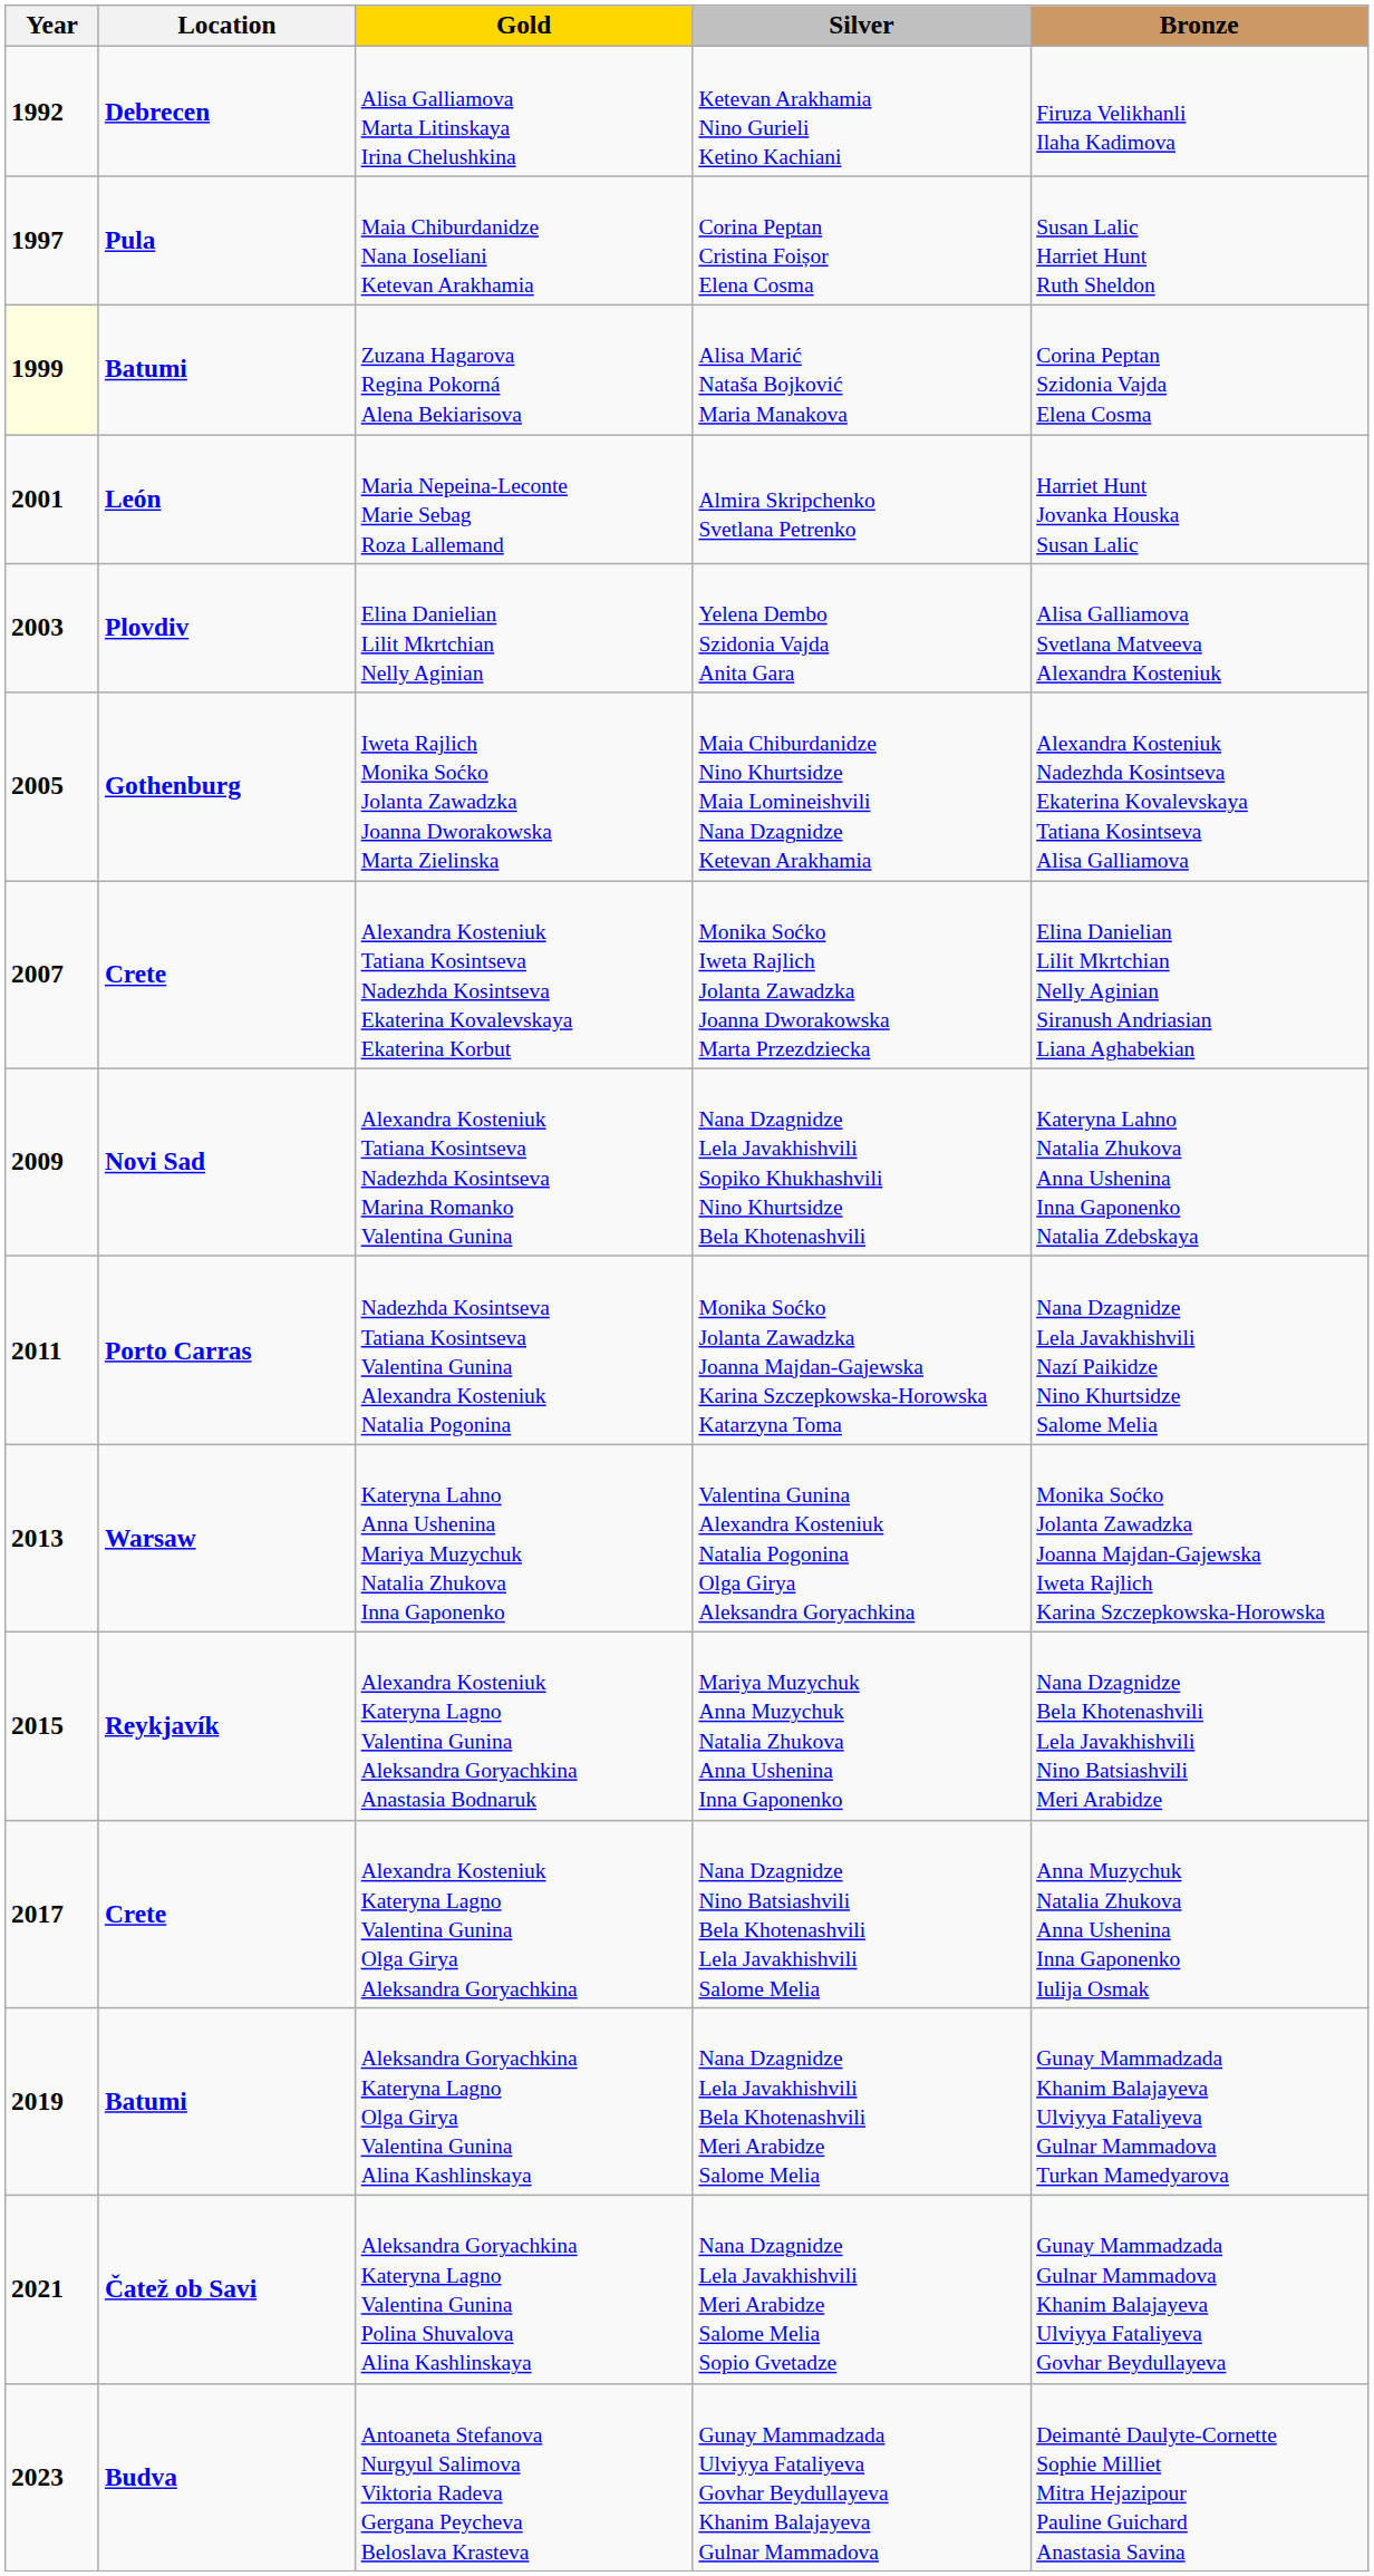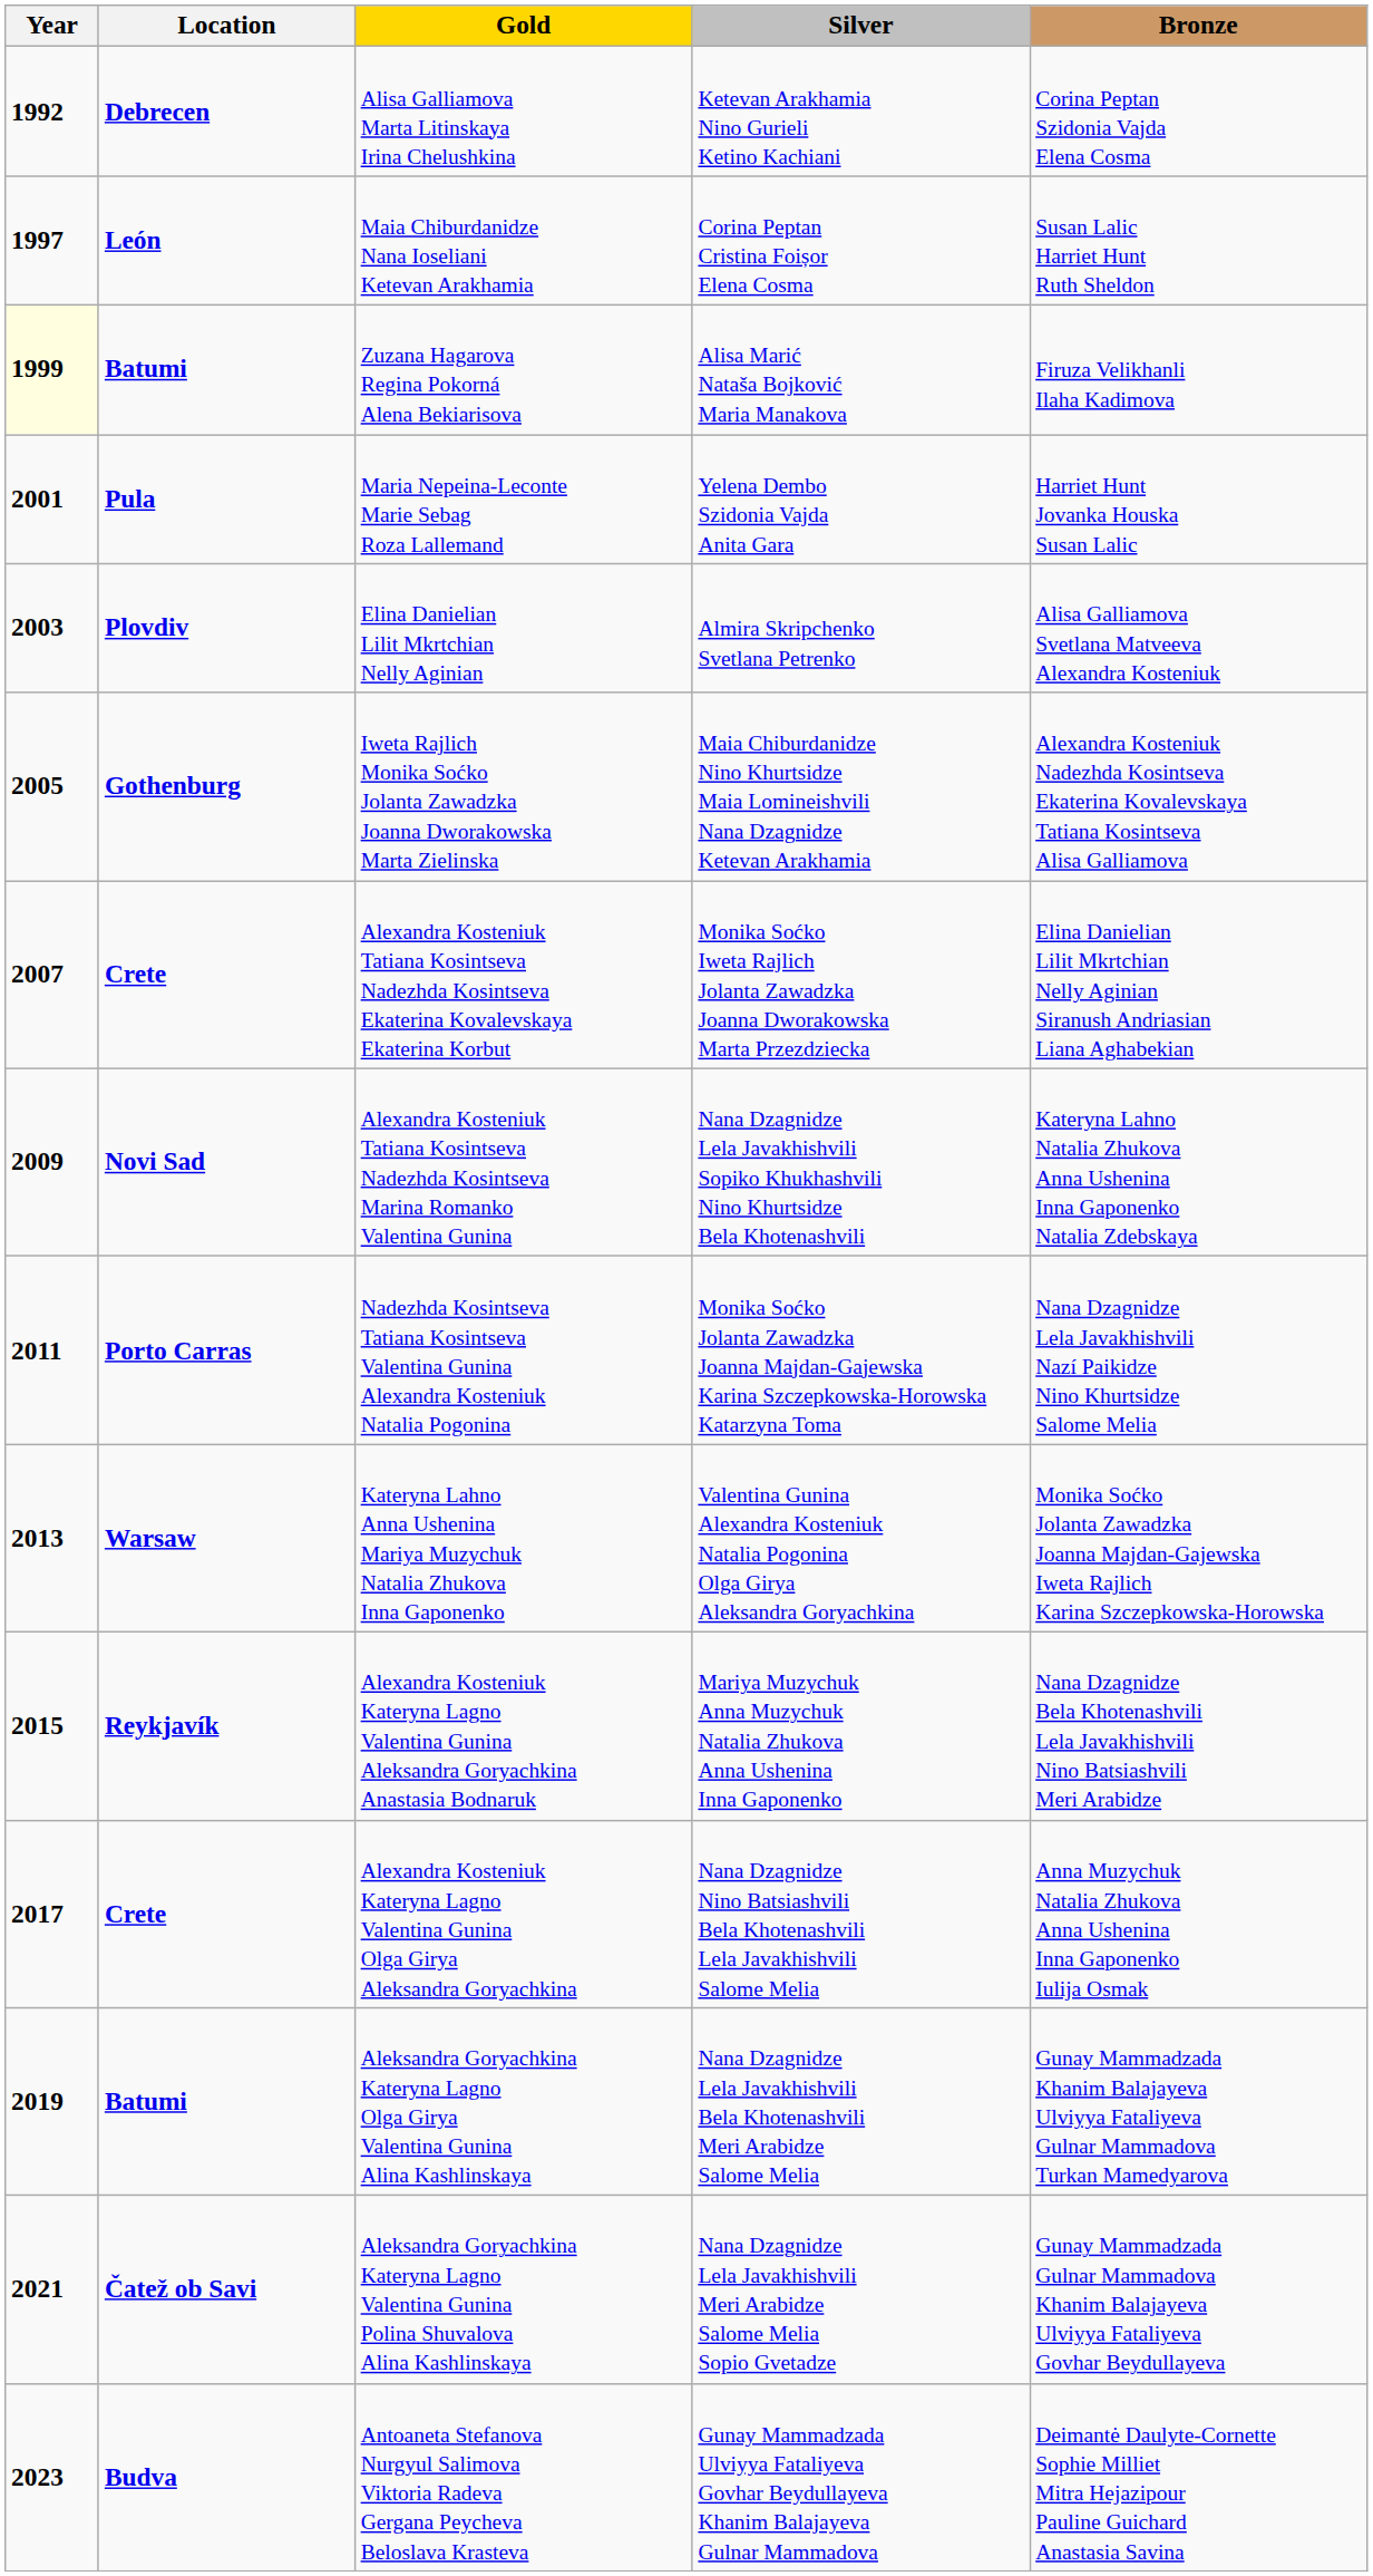 <table class="wikitable">
 <tr>
 <th width=50>Year</th>
 <th width=150>Location</th>
 <th width=200 style="background:gold;">Gold</th>
 <th width=200 style="background:silver;">Silver</th>
 <th width=200 style="background:#cc9966;">Bronze</th>
 </tr>
 <tr>
 <td><strong>1992</strong></td>
 <td> <strong><a href='#'>Debrecen</a></strong><br></td>
 <td><strong></strong><br><small><a href='#'>Alisa Galliamova</a><br><a href='#'>Marta Litinskaya</a><br><a href='#'>Irina Chelushkina</a><br></small></td>
 <td><strong></strong><br><small><a href='#'>Ketevan Arakhamia</a></small><br><small><a href='#'>Nino Gurieli</a></small><br><small><a href='#'>Ketino Kachiani</a></small></td>
-<td><strong></strong><br><small><a href='#'>Firuza Velikhanli</a><br><a href='#'>Ilaha Kadimova</a><br></small></td>
+<td><strong></strong><br><small><a href='#'>Corina Peptan</a></small><br><small><a href='#'>Szidonia Vajda</a></small><br><small><a href='#'>Elena Cosma</a></small></td>
 </tr>
 <tr>
 <td><strong>1997</strong></td>
-<td> <strong><a href='#'>Pula</a></strong><br></td>
+<td> <strong><a href='#'>León</a></strong><br></td>
 <td><strong></strong><br><small><a href='#'>Maia Chiburdanidze</a></small><br><small><a href='#'>Nana Ioseliani</a></small><br><small><a href='#'>Ketevan Arakhamia</a></small></td>
 <td><strong></strong><br><small><a href='#'>Corina Peptan</a></small><br><small><a href='#'>Cristina Foișor</a></small><br><small><a href='#'>Elena Cosma</a></small></td>
 <td><strong></strong><br><small><a href='#'>Susan Lalic</a></small><br><small><a href='#'>Harriet Hunt</a></small><br><small><a href='#'>Ruth Sheldon</a></small></td>
 </tr>
 <tr>
 <td style="background: lightyellow;"><strong>1999</strong></td>
 <td> <strong><a href='#'>Batumi</a></strong><br></td>
 <td><strong></strong><br><small><a href='#'>Zuzana Hagarova</a><br><a href='#'>Regina Pokorná</a><br><a href='#'>Alena Bekiarisova</a></small></td>
 <td><strong></strong><br><small><a href='#'>Alisa Marić</a></small><br><small><a href='#'>Nataša Bojković</a></small><br><small><a href='#'>Maria Manakova</a></small></td>
-<td><strong></strong><br><small><a href='#'>Corina Peptan</a></small><br><small><a href='#'>Szidonia Vajda</a></small><br><small><a href='#'>Elena Cosma</a></small></td>
+<td><strong></strong><br><small><a href='#'>Firuza Velikhanli</a><br><a href='#'>Ilaha Kadimova</a><br></small></td>
 </tr>
 <tr>
 <td><strong>2001</strong></td>
-<td> <strong><a href='#'>León</a></strong><br></td>
+<td> <strong><a href='#'>Pula</a></strong><br></td>
 <td><strong></strong><br><small><a href='#'>Maria Nepeina-Leconte</a></small><br><small><a href='#'>Marie Sebag</a></small><br><small><a href='#'>Roza Lallemand</a></small></td>
-<td><strong></strong><br><small><a href='#'>Almira Skripchenko</a></small><br><small><a href='#'>Svetlana Petrenko</a></small></td>
+<td><strong></strong><br><small><a href='#'>Yelena Dembo</a></small><br><small><a href='#'>Szidonia Vajda</a></small><br><small><a href='#'>Anita Gara</a></small></td>
 <td><strong></strong><br><small><a href='#'>Harriet Hunt</a></small><br><small><a href='#'>Jovanka Houska</a></small><br><small><a href='#'>Susan Lalic</a></small></td>
 </tr>
 <tr>
 <td><strong>2003</strong></td>
 <td> <strong><a href='#'>Plovdiv</a></strong><br></td>
 <td><strong></strong><br><small><a href='#'>Elina Danielian</a></small><br><small><a href='#'>Lilit Mkrtchian</a></small><br><small><a href='#'>Nelly Aginian</a></small></td>
-<td><strong></strong><br><small><a href='#'>Yelena Dembo</a></small><br><small><a href='#'>Szidonia Vajda</a></small><br><small><a href='#'>Anita Gara</a></small></td>
+<td><strong></strong><br><small><a href='#'>Almira Skripchenko</a></small><br><small><a href='#'>Svetlana Petrenko</a></small></td>
 <td><strong></strong><br><small><a href='#'>Alisa Galliamova</a></small><br><small><a href='#'>Svetlana Matveeva</a></small><br><small><a href='#'>Alexandra Kosteniuk</a></small></td>
 </tr>
 <tr>
 <td><strong>2005</strong></td>
 <td> <strong><a href='#'>Gothenburg</a></strong><br></td>
 <td><strong></strong><br><small><a href='#'>Iweta Rajlich</a></small><br><small><a href='#'>Monika Soćko</a></small><br><small><a href='#'>Jolanta Zawadzka</a></small><br><small><a href='#'>Joanna Dworakowska</a></small><br><small><a href='#'>Marta Zielinska</a></small></td>
 <td><strong></strong><br><small><a href='#'>Maia Chiburdanidze</a></small><br><small><a href='#'>Nino Khurtsidze</a></small><br><small><a href='#'>Maia Lomineishvili</a></small><br> <small> <a href='#'>Nana Dzagnidze</a></small><br><small><a href='#'>Ketevan Arakhamia</a></small></td>
 <td><strong></strong><br><small><a href='#'>Alexandra Kosteniuk</a></small><br><small><a href='#'>Nadezhda Kosintseva</a></small><br><small><a href='#'>Ekaterina Kovalevskaya</a></small><br><small><a href='#'>Tatiana Kosintseva</a></small><br><small><a href='#'>Alisa Galliamova</a></small></td>
 </tr>
 <tr>
 <td><strong>2007</strong></td>
 <td> <strong><a href='#'>Crete</a></strong><br></td>
 <td><strong></strong><br><small><a href='#'>Alexandra Kosteniuk</a></small><br><small><a href='#'>Tatiana Kosintseva</a></small><br><small><a href='#'>Nadezhda Kosintseva</a></small><br><small><a href='#'>Ekaterina Kovalevskaya</a></small><br><small><a href='#'>Ekaterina Korbut</a></small></td>
 <td><strong></strong><br><small><a href='#'>Monika Soćko</a></small><br><small><a href='#'>Iweta Rajlich</a></small><br><small><a href='#'>Jolanta Zawadzka</a></small><br><small><a href='#'>Joanna Dworakowska</a></small><br><small><a href='#'>Marta Przezdziecka</a></small></td>
 <td><strong></strong><br><small><a href='#'>Elina Danielian</a></small><br><small><a href='#'>Lilit Mkrtchian</a></small><br><small><a href='#'>Nelly Aginian</a></small><br><small><a href='#'>Siranush Andriasian</a></small><br><small><a href='#'>Liana Aghabekian</a></small></td>
 </tr>
 <tr>
 <td><strong>2009</strong></td>
 <td> <strong><a href='#'>Novi Sad</a></strong><br></td>
 <td><strong></strong><br><small><a href='#'>Alexandra Kosteniuk</a></small><br><small><a href='#'>Tatiana Kosintseva</a></small><br><small><a href='#'>Nadezhda Kosintseva</a></small><br><small><a href='#'>Marina Romanko</a></small><br><small><a href='#'>Valentina Gunina</a></small></td>
 <td><strong></strong><br><small><a href='#'>Nana Dzagnidze</a></small><br><small><a href='#'>Lela Javakhishvili</a></small><br><small><a href='#'>Sopiko Khukhashvili</a></small><br><small><a href='#'>Nino Khurtsidze</a></small><br><small><a href='#'>Bela Khotenashvili</a></small></td>
 <td><strong></strong><br><small><a href='#'>Kateryna Lahno</a></small><br><small><a href='#'>Natalia Zhukova</a></small><br><small><a href='#'>Anna Ushenina</a></small><br><small><a href='#'>Inna Gaponenko</a></small><br><small><a href='#'>Natalia Zdebskaya</a></small></td>
 </tr>
 <tr>
 <td><strong>2011</strong></td>
 <td> <strong><a href='#'>Porto Carras</a></strong><br></td>
 <td><strong></strong> <br> <small><a href='#'>Nadezhda Kosintseva</a></small><br><small><a href='#'>Tatiana Kosintseva</a></small><br><small><a href='#'>Valentina Gunina</a></small><br><small><a href='#'>Alexandra Kosteniuk</a></small><br><small><a href='#'>Natalia Pogonina</a></small><br></td>
 <td><strong></strong> <br> <small><a href='#'>Monika Soćko</a></small><br><small><a href='#'>Jolanta Zawadzka</a></small><br><small><a href='#'>Joanna Majdan-Gajewska</a></small><br><small><a href='#'>Karina Szczepkowska-Horowska</a></small><br><small><a href='#'>Katarzyna Toma</a></small><br></td>
 <td><strong></strong> <br> <small><a href='#'>Nana Dzagnidze</a></small><br><small><a href='#'>Lela Javakhishvili</a></small><br><small><a href='#'>Nazí Paikidze</a></small><br><small><a href='#'>Nino Khurtsidze</a></small><br><small><a href='#'>Salome Melia</a></small><br></td>
 </tr>
 <tr>
 <td><strong>2013</strong></td>
 <td> <strong><a href='#'>Warsaw</a></strong><br></td>
 <td><strong></strong> <br> <small><a href='#'>Kateryna Lahno</a></small><br><small><a href='#'>Anna Ushenina</a></small><br><small><a href='#'>Mariya Muzychuk</a></small><br><small><a href='#'>Natalia Zhukova</a></small><br><small><a href='#'>Inna Gaponenko</a></small><br></td>
 <td><strong></strong> <br> <small><a href='#'>Valentina Gunina</a></small><br><small><a href='#'>Alexandra Kosteniuk</a></small><br><small><a href='#'>Natalia Pogonina</a></small><br><small><a href='#'>Olga Girya</a></small><br><small><a href='#'>Aleksandra Goryachkina</a></small><br></td>
 <td><strong></strong> <br> <small><a href='#'>Monika Soćko</a></small><br><small><a href='#'>Jolanta Zawadzka</a></small><br><small><a href='#'>Joanna Majdan-Gajewska</a></small><br><small><a href='#'>Iweta Rajlich</a></small><br><small><a href='#'>Karina Szczepkowska-Horowska</a></small><br></td>
 </tr>
 <tr>
 <td><strong>2015</strong></td>
 <td> <strong><a href='#'>Reykjavík</a></strong></td>
 <td><strong></strong> <br> <small><a href='#'>Alexandra Kosteniuk</a></small><br><small><a href='#'>Kateryna Lagno</a></small><br><small><a href='#'>Valentina Gunina</a></small><br><small><a href='#'>Aleksandra Goryachkina</a></small><br><small><a href='#'>Anastasia Bodnaruk</a></small><br></td>
 <td><strong></strong> <br> <small><a href='#'>Mariya Muzychuk</a></small><br><small><a href='#'>Anna Muzychuk</a></small><br><small><a href='#'>Natalia Zhukova</a></small><br><small><a href='#'>Anna Ushenina</a></small><br><small><a href='#'>Inna Gaponenko</a></small><br></td>
 <td><strong></strong> <br> <small><a href='#'>Nana Dzagnidze</a></small><br><small><a href='#'>Bela Khotenashvili</a></small><br><small><a href='#'>Lela Javakhishvili</a></small><br><small><a href='#'>Nino Batsiashvili</a></small><br><small><a href='#'>Meri Arabidze</a></small><br></td>
 </tr>
 <tr>
 <td><strong>2017</strong></td>
 <td> <strong><a href='#'>Crete</a></strong></td>
 <td><strong></strong> <br> <small><a href='#'>Alexandra Kosteniuk</a></small><br><small><a href='#'>Kateryna Lagno</a></small><br><small><a href='#'>Valentina Gunina</a></small><br><small><a href='#'>Olga Girya</a></small><br><small><a href='#'>Aleksandra Goryachkina</a></small><br></td>
 <td><strong></strong> <br> <small><a href='#'>Nana Dzagnidze</a></small><br><small><a href='#'>Nino Batsiashvili</a></small><br><small><a href='#'>Bela Khotenashvili</a></small><br><small><a href='#'>Lela Javakhishvili</a></small><br><small><a href='#'>Salome Melia</a></small><br></td>
 <td><strong></strong> <br> <small><a href='#'>Anna Muzychuk</a></small><br><small><a href='#'>Natalia Zhukova</a></small><br><small><a href='#'>Anna Ushenina</a></small><br><small><a href='#'>Inna Gaponenko</a></small><br><small><a href='#'>Iulija Osmak</a></small><br></td>
 </tr>
 <tr>
 <td><strong>2019</strong></td>
 <td> <strong><a href='#'>Batumi</a></strong></td>
 <td><strong></strong> <br> <small><a href='#'>Aleksandra Goryachkina</a></small><br><small><a href='#'>Kateryna Lagno</a></small><br><small><a href='#'>Olga Girya</a></small><br><small><a href='#'>Valentina Gunina</a></small><br><small><a href='#'>Alina Kashlinskaya</a></small><br></td>
 <td><strong></strong> <br> <small><a href='#'>Nana Dzagnidze</a></small><br><small><a href='#'>Lela Javakhishvili</a></small><br><small><a href='#'>Bela Khotenashvili</a></small><br><small><a href='#'>Meri Arabidze</a></small><br><small><a href='#'>Salome Melia</a></small><br></td>
 <td><strong></strong> <br> <small><a href='#'>Gunay Mammadzada</a></small><br><small><a href='#'>Khanim Balajayeva</a></small><br><small><a href='#'>Ulviyya Fataliyeva</a></small><br><small><a href='#'>Gulnar Mammadova</a></small><br><small><a href='#'>Turkan Mamedyarova</a></small><br></td>
 </tr>
 <tr>
 <td><strong>2021</strong></td>
 <td> <strong><a href='#'>Čatež ob Savi</a></strong></td>
 <td><strong></strong> <br> <small><a href='#'>Aleksandra Goryachkina</a></small><br><small><a href='#'>Kateryna Lagno</a></small><br><small><a href='#'>Valentina Gunina</a></small><br><small><a href='#'>Polina Shuvalova</a></small><br><small><a href='#'>Alina Kashlinskaya</a></small><br></td>
 <td><strong></strong> <br> <small><a href='#'>Nana Dzagnidze</a></small><br><small><a href='#'>Lela Javakhishvili</a></small><br><small><a href='#'>Meri Arabidze</a></small><br><small><a href='#'>Salome Melia</a></small><br><small><a href='#'>Sopio Gvetadze</a></small><br></td>
 <td><strong></strong> <br> <small><a href='#'>Gunay Mammadzada</a></small><br><small><a href='#'>Gulnar Mammadova</a></small><br><small><a href='#'>Khanim Balajayeva</a></small><br><small><a href='#'>Ulviyya Fataliyeva</a></small><br><small><a href='#'>Govhar Beydullayeva</a></small><br></td>
 </tr>
 <tr>
 <td><strong>2023</strong></td>
 <td> <strong><a href='#'>Budva</a></strong></td>
 <td><strong></strong> <br> <small><a href='#'>Antoaneta Stefanova</a></small><br><small><a href='#'>Nurgyul Salimova</a></small><br><small><a href='#'>Viktoria Radeva</a></small><br><small><a href='#'>Gergana Peycheva</a></small><br><small><a href='#'>Beloslava Krasteva</a></small><br></td>
 <td><strong></strong> <br> <small><a href='#'>Gunay Mammadzada</a></small><br><small><a href='#'>Ulviyya Fataliyeva</a></small><br><small><a href='#'>Govhar Beydullayeva</a></small><br><small><a href='#'>Khanim Balajayeva</a></small><br><small><a href='#'>Gulnar Mammadova</a></small><br></td>
 <td><strong></strong> <br> <small><a href='#'>Deimantė Daulyte-Cornette</a></small><br><small><a href='#'>Sophie Milliet</a></small><br><small><a href='#'>Mitra Hejazipour</a></small><br><small><a href='#'>Pauline Guichard</a></small><br><small><a href='#'>Anastasia Savina</a></small><br></td>
 </tr>
 <tr>
 </tr>
 </table>
